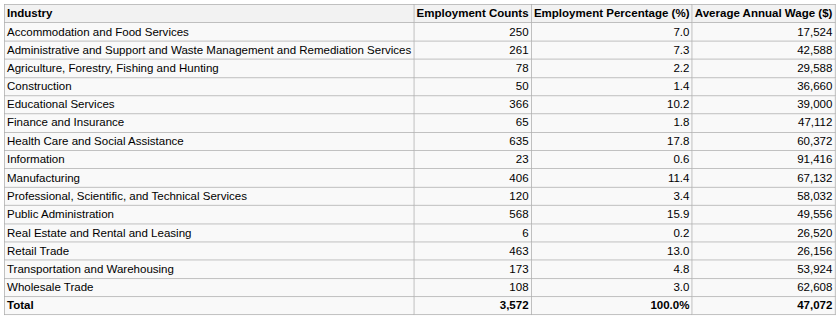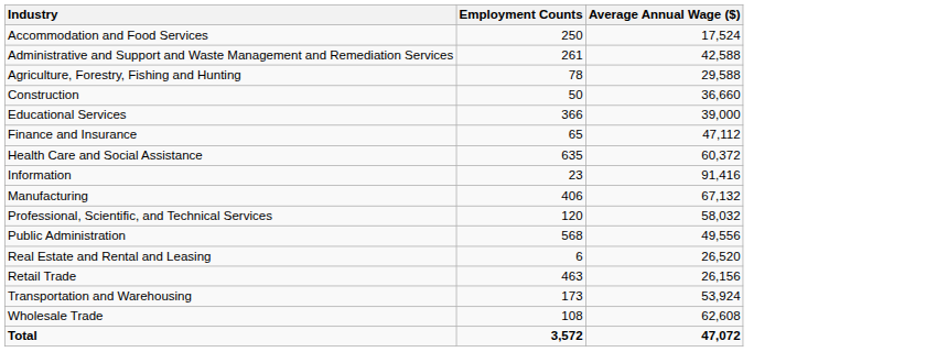 <table class="wikitable sortable">
 <tr>
 <th style="text-align:left;">Industry</th>
 <th style="text-align:right;">Employment Counts</th>
-<th style="text-align:right;">Employment Percentage (%)</th>
 <th style="text-align:right;">Average Annual Wage ($)</th>
 </tr>
 <tr>
 <td style="text-align:left;">Accommodation and Food Services</td>
 <td style="text-align:right;">250</td>
-<td style="text-align:right;">7.0</td>
 <td style="text-align:right;">17,524</td>
 </tr>
 <tr>
 <td style="text-align:left;">Administrative and Support and Waste Management and Remediation Services</td>
 <td style="text-align:right;">261</td>
-<td style="text-align:right;">7.3</td>
 <td style="text-align:right;">42,588</td>
 </tr>
 <tr>
 <td style="text-align:left;">Agriculture, Forestry, Fishing and Hunting</td>
 <td style="text-align:right;">78</td>
-<td style="text-align:right;">2.2</td>
 <td style="text-align:right;">29,588</td>
 </tr>
 <tr>
 <td style="text-align:left;">Construction</td>
 <td style="text-align:right;">50</td>
-<td style="text-align:right;">1.4</td>
 <td style="text-align:right;">36,660</td>
 </tr>
 <tr>
 <td style="text-align:left;">Educational Services</td>
 <td style="text-align:right;">366</td>
-<td style="text-align:right;">10.2</td>
 <td style="text-align:right;">39,000</td>
 </tr>
 <tr>
 <td style="text-align:left;">Finance and Insurance</td>
 <td style="text-align:right;">65</td>
-<td style="text-align:right;">1.8</td>
 <td style="text-align:right;">47,112</td>
 </tr>
 <tr>
 <td style="text-align:left;">Health Care and Social Assistance</td>
 <td style="text-align:right;">635</td>
-<td style="text-align:right;">17.8</td>
 <td style="text-align:right;">60,372</td>
 </tr>
 <tr>
 <td style="text-align:left;">Information</td>
 <td style="text-align:right;">23</td>
-<td style="text-align:right;">0.6</td>
 <td style="text-align:right;">91,416</td>
 </tr>
 <tr>
 <td style="text-align:left;">Manufacturing</td>
 <td style="text-align:right;">406</td>
-<td style="text-align:right;">11.4</td>
 <td style="text-align:right;">67,132</td>
 </tr>
 <tr>
 <td style="text-align:left;">Professional, Scientific, and Technical Services</td>
 <td style="text-align:right;">120</td>
-<td style="text-align:right;">3.4</td>
 <td style="text-align:right;">58,032</td>
 </tr>
 <tr>
 <td style="text-align:left;">Public Administration</td>
 <td style="text-align:right;">568</td>
-<td style="text-align:right;">15.9</td>
 <td style="text-align:right;">49,556</td>
 </tr>
 <tr>
 <td style="text-align:left;">Real Estate and Rental and Leasing</td>
 <td style="text-align:right;">6</td>
-<td style="text-align:right;">0.2</td>
 <td style="text-align:right;">26,520</td>
 </tr>
 <tr>
 <td style="text-align:left;">Retail Trade</td>
 <td style="text-align:right;">463</td>
-<td style="text-align:right;">13.0</td>
 <td style="text-align:right;">26,156</td>
 </tr>
 <tr>
 <td style="text-align:left;">Transportation and Warehousing</td>
 <td style="text-align:right;">173</td>
-<td style="text-align:right;">4.8</td>
 <td style="text-align:right;">53,924</td>
 </tr>
 <tr>
 <td style="text-align:left;">Wholesale Trade</td>
 <td style="text-align:right;">108</td>
-<td style="text-align:right;">3.0</td>
 <td style="text-align:right;">62,608</td>
 </tr>
 <tr>
 <td style="text-align:left; font-weight:bold;"><strong>Total</strong></td>
 <td style="text-align:right; font-weight:bold;"><strong>3,572</strong></td>
-<td style="text-align:right; font-weight:bold;"><strong>100.0%</strong></td>
 <td style="text-align:right; font-weight:bold;"><strong>47,072</strong></td>
 </tr>
 </table>
